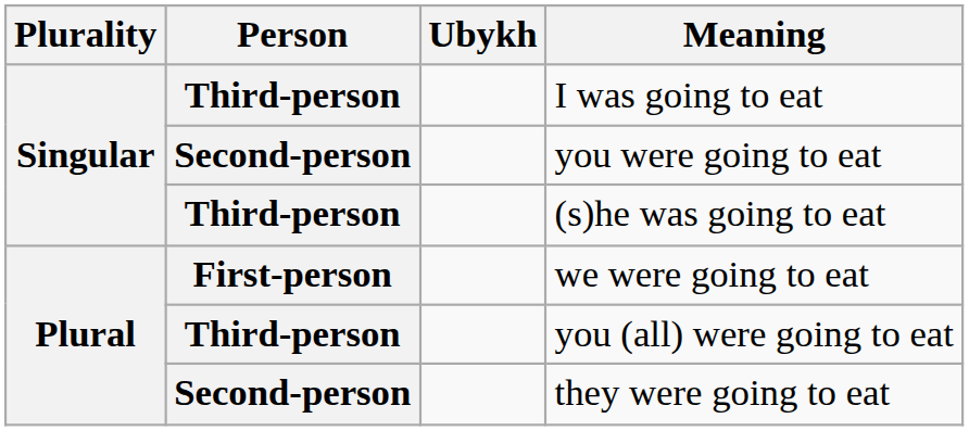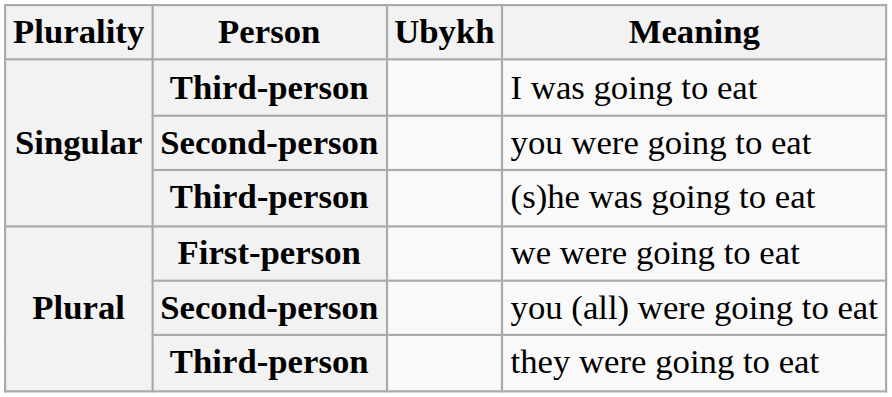 <table class="wikitable">
 <tr>
 <th>Plurality</th>
 <th>Person</th>
 <th>Ubykh</th>
 <th>Meaning</th>
 </tr>
 <tr>
 <th rowspan="3">Singular</th>
 <th>Third-person</th>
 <td></td>
 <td>I was going to eat</td>
 </tr>
 <tr>
 <th>Second-person</th>
 <td></td>
 <td>you were going to eat</td>
 </tr>
 <tr>
 <th>Third-person</th>
 <td></td>
 <td>(s)he was going to eat</td>
 </tr>
 <tr>
 <th rowspan="3">Plural</th>
 <th>First-person</th>
 <td></td>
 <td>we were going to eat</td>
 </tr>
 <tr>
-<th>Third-person</th>
+<th>Second-person</th>
 <td></td>
 <td>you (all) were going to eat</td>
 </tr>
 <tr>
-<th>Second-person</th>
+<th>Third-person</th>
 <td></td>
 <td>they were going to eat</td>
 </tr>
 </table>
